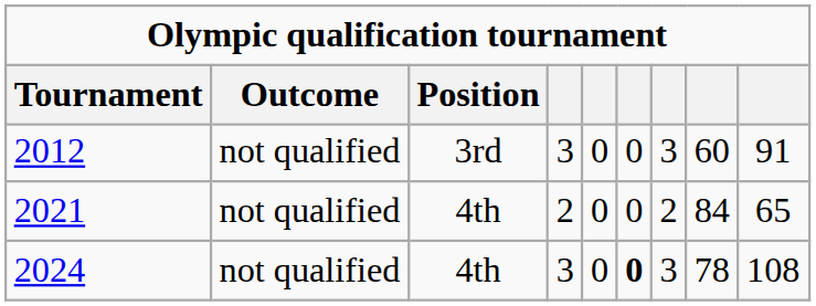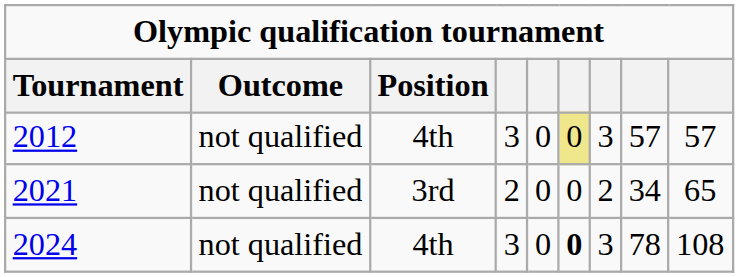 <table class="wikitable" style="text-align:center; font-size:90%;">
 <tr>
 <td colspan=10><strong>Olympic qualification tournament</strong></td>
 </tr>
 <tr>
 <th>Tournament</th>
 <th>Outcome</th>
 <th>Position</th>
 <th></th>
 <th></th>
 <th></th>
 <th></th>
 <th></th>
 <th></th>
 </tr>
 <tr>
 <td align=left> <a href='#'>2012</a></td>
 <td>not qualified</td>
-<td>3rd</td>
+<td>4th</td>
 <td>3</td>
 <td>0</td>
-<td>0</td>
+<td style="background: khaki;">0</td>
 <td>3</td>
-<td>60</td>
-<td>91</td>
+<td>57</td>
+<td>57</td>
 </tr>
 <tr>
 <td align=left> <a href='#'>2021</a></td>
 <td>not qualified</td>
-<td>4th</td>
+<td>3rd</td>
 <td>2</td>
 <td>0</td>
 <td>0</td>
 <td>2</td>
-<td>84</td>
+<td>34</td>
 <td>65</td>
 </tr>
 <tr>
 <td align=left> <a href='#'>2024</a></td>
 <td>not qualified</td>
 <td>4th</td>
 <td>3</td>
 <td>0</td>
 <td><strong>0</strong></td>
 <td>3</td>
 <td>78</td>
 <td>108</td>
 </tr>
 </table>
